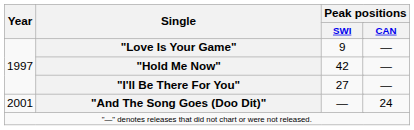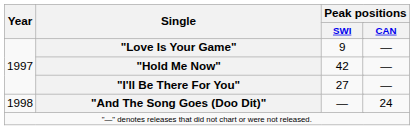 <table class="wikitable plainrowheaders" style="text-align:center;">
 <tr>
 <th rowspan="2">Year</th>
 <th rowspan="2" style="width:24em;">Single</th>
 <th colspan="4">Peak positions</th>
 </tr>
 <tr style="font-size:smaller;">
 <th colspan="2"> <a href='#'>SWI</a></th>
 <th colspan="2"> <a href='#'>CAN</a></th>
 </tr>
 <tr>
 <td rowspan="3">1997</td>
 <th scope="row">"Love Is Your Game"</th>
 <td colspan="2">9</td>
 <td colspan="2">—</td>
 </tr>
 <tr>
 <th scope="row">"Hold Me Now"</th>
 <td colspan="2">42</td>
 <td colspan="2">—</td>
 </tr>
 <tr>
 <th scope="row">"I'll Be There For You"</th>
 <td colspan="2">27</td>
 <td colspan="2">—</td>
 </tr>
 <tr>
-<td>2001</td>
+<td>1998</td>
 <th scope="row">"And The Song Goes (Doo Dit)"</th>
 <td colspan="2">—</td>
 <td colspan="2">24</td>
 </tr>
 <tr>
 <td align="center" colspan="12" style="font-size:8pt">"—" denotes releases that did not chart or were not released.</td>
 </tr>
 </table>
